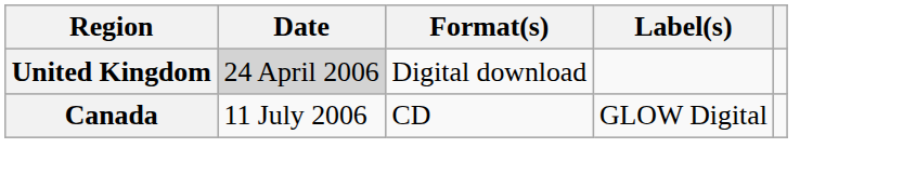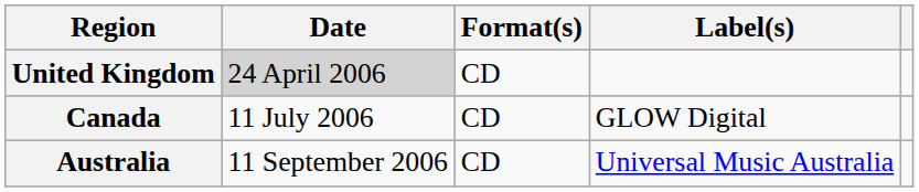 <table class="wikitable plainrowheaders">
 <tr>
 <th scope="col">Region</th>
 <th scope="col">Date</th>
 <th scope="col">Format(s)</th>
 <th scope="col">Label(s)</th>
 <th scope="col"></th>
 </tr>
 <tr>
 <th scope="row">United Kingdom</th>
 <td style="background: lightgrey;">24 April 2006</td>
-<td>Digital download</td>
+<td>CD</td>
 <td></td>
 <td></td>
 </tr>
 <tr>
 <th scope="row">Canada</th>
 <td>11 July 2006</td>
 <td>CD</td>
 <td>GLOW Digital</td>
 <td></td>
 </tr>
+<tr>
+<th scope="row">Australia</th>
+<td>11 September 2006</td>
+<td>CD</td>
+<td><a href='#'>Universal Music Australia</a></td>
+<td></td>
+</tr>
 </table>
